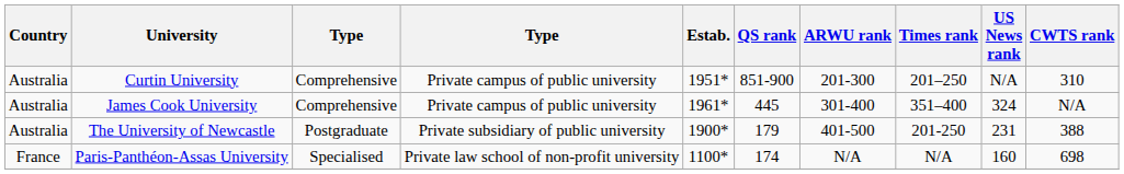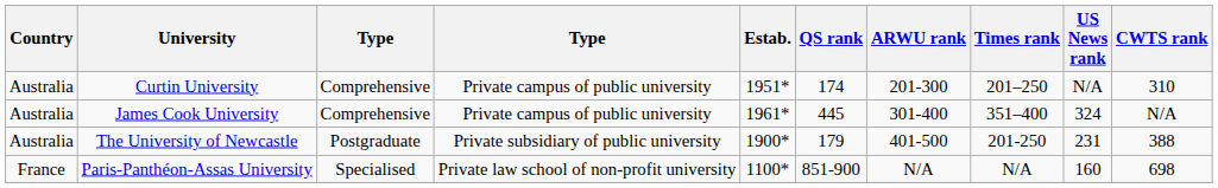 <table class="wikitable sortable">
 <tr>
 <th>Country</th>
 <th scope="col">University</th>
 <th>Type</th>
 <th scope="col">Type</th>
 <th scope="col">Estab.</th>
 <th data-sort-type="number"><a href='#'>QS rank</a></th>
 <th data-sort-type="number"><a href='#'>ARWU rank</a></th>
 <th data-sort-type="number"><a href='#'>Times rank</a></th>
 <th data-sort-type="number"><a href='#'>US<br>News<br>rank</a></th>
 <th data-sort-type="number"><a href='#'>CWTS rank</a><br></th>
 </tr>
 <tr>
 <td align="center">Australia</td>
 <td align="center"><a href='#'>Curtin University</a></td>
 <td align="center">Comprehensive</td>
 <td align="center">Private campus of public university</td>
 <td align="center">1951*</td>
-<td align="center">851-900</td>
+<td align="center">174</td>
 <td align="center">201-300</td>
 <td align="center">201–250</td>
 <td align="center" data-sort-value="100000">N/A</td>
 <td align="center">310</td>
 </tr>
 <tr>
 <td align="center">Australia</td>
 <td align="center"><a href='#'>James Cook University</a></td>
 <td>Comprehensive</td>
 <td align="center">Private campus of public university</td>
 <td align="center">1961*</td>
 <td align="center">445</td>
 <td align="center">301-400</td>
 <td align="center">351–400</td>
 <td align="center">324</td>
 <td align="center" data-sort-value="100000">N/A</td>
 </tr>
 <tr>
 <td align="center">Australia</td>
 <td align="center"><a href='#'>The University of Newcastle</a></td>
 <td align="center">Postgraduate</td>
 <td align="center">Private subsidiary of public university</td>
 <td align="center">1900*</td>
 <td align="center">179</td>
 <td align="center">401-500</td>
 <td align="center">201-250</td>
 <td align="center">231</td>
 <td align="center">388</td>
 </tr>
 <tr>
 <td align="center">France</td>
 <td align="center"><a href='#'>Paris-Panthéon-Assas University</a></td>
 <td align="center">Specialised</td>
 <td align="center">Private law school of non-profit university</td>
 <td align="center">1100*</td>
-<td align="center">174</td>
+<td align="center">851-900</td>
 <td align="center" data-sort-value="100000">N/A</td>
 <td align="center" data-sort-value="100000">N/A</td>
 <td align="center">160</td>
 <td align="center">698</td>
 </tr>
 <tr>
 </tr>
 </table>
